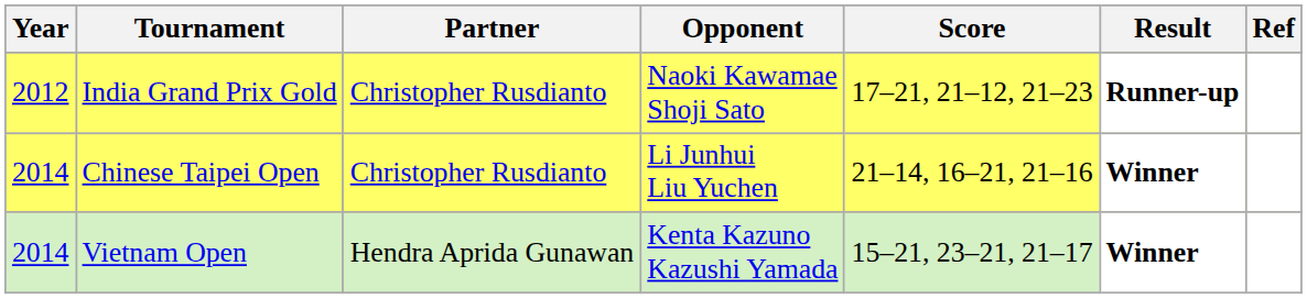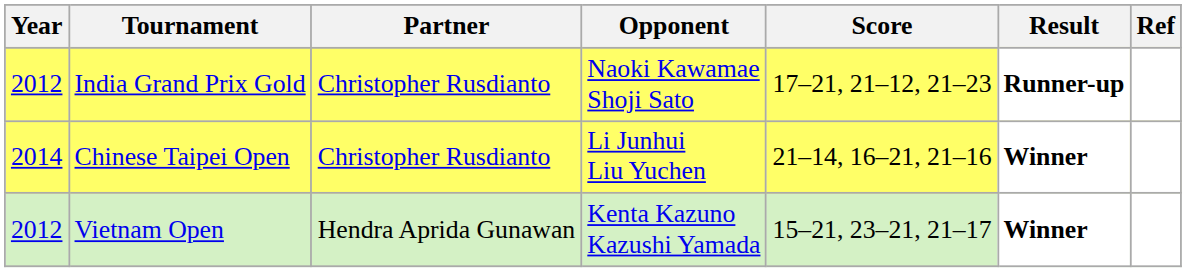 <table class="sortable wikitable" style="font-size: 90%">
 <tr>
 <th>Year</th>
 <th>Tournament</th>
 <th>Partner</th>
 <th>Opponent</th>
 <th>Score</th>
 <th>Result</th>
 <th>Ref</th>
 </tr>
 <tr style="background:#FFFF67">
 <td align="center"><a href='#'>2012</a></td>
 <td align="left"><a href='#'>India Grand Prix Gold</a></td>
 <td align="left"> <a href='#'>Christopher Rusdianto</a></td>
 <td align="left"> <a href='#'>Naoki Kawamae</a> <br>  <a href='#'>Shoji Sato</a></td>
 <td align="left">17–21, 21–12, 21–23</td>
 <td style="text-align:left; background:white"> <strong>Runner-up</strong></td>
 <td style="text-align:center; background:white"></td>
 </tr>
 <tr style="background:#FFFF67">
 <td align="center"><a href='#'>2014</a></td>
 <td align="left"><a href='#'>Chinese Taipei Open</a></td>
 <td align="left"> <a href='#'>Christopher Rusdianto</a></td>
 <td align="left"> <a href='#'>Li Junhui</a> <br>  <a href='#'>Liu Yuchen</a></td>
 <td align="left">21–14, 16–21, 21–16</td>
 <td style="text-align:left; background:white"> <strong>Winner</strong></td>
 <td style="text-align:center; background:white"></td>
 </tr>
 <tr style="background:#D4F1C5">
-<td align="center"><a href='#'>2014</a></td>
+<td align="center"><a href='#'>2012</a></td>
 <td align="left"><a href='#'>Vietnam Open</a></td>
 <td align="left"> Hendra Aprida Gunawan</td>
 <td align="left"> <a href='#'>Kenta Kazuno</a> <br>  <a href='#'>Kazushi Yamada</a></td>
 <td align="left">15–21, 23–21, 21–17</td>
 <td style="text-align:left; background:white"> <strong>Winner</strong></td>
 <td style="text-align:center; background:white"></td>
 </tr>
 </table>
